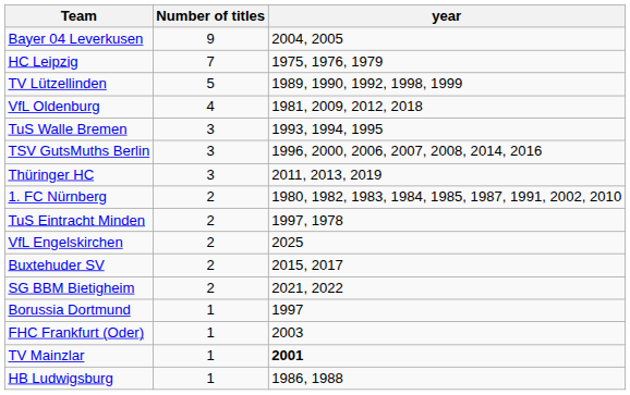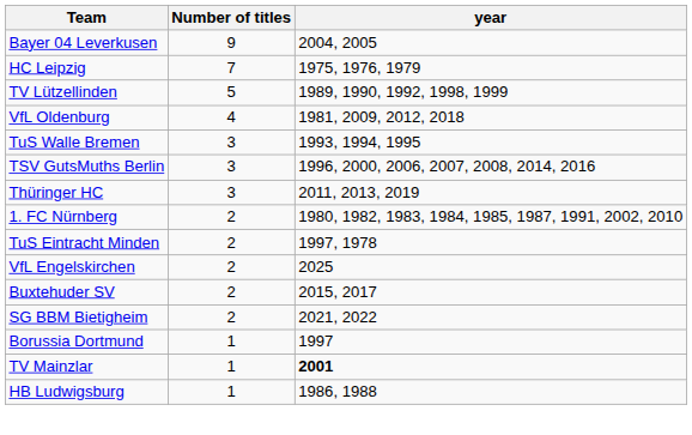 <table class="wikitable">
 <tr>
 <th>Team</th>
 <th>Number of titles</th>
 <th>year</th>
 </tr>
 <tr>
 <td><a href='#'>Bayer 04 Leverkusen</a></td>
 <td style="text-align:center;">9</td>
 <td>2004, 2005</td>
 </tr>
 <tr>
 <td><a href='#'>HC Leipzig</a></td>
 <td style="text-align:center;">7</td>
 <td>1975, 1976, 1979</td>
 </tr>
 <tr>
 <td><a href='#'>TV Lützellinden</a></td>
 <td style="text-align:center;">5</td>
 <td>1989, 1990, 1992, 1998, 1999</td>
 </tr>
 <tr>
 <td><a href='#'>VfL Oldenburg</a></td>
 <td style="text-align:center;">4</td>
 <td>1981, 2009, 2012, 2018</td>
 </tr>
 <tr>
 <td><a href='#'>TuS Walle Bremen</a></td>
 <td style="text-align:center;">3</td>
 <td>1993, 1994, 1995</td>
 </tr>
 <tr>
 <td><a href='#'>TSV GutsMuths Berlin</a></td>
 <td style="text-align:center;">3</td>
 <td>1996, 2000, 2006, 2007, 2008, 2014, 2016</td>
 </tr>
 <tr>
 <td><a href='#'>Thüringer HC</a></td>
 <td style="text-align:center;">3</td>
 <td>2011, 2013, 2019</td>
 </tr>
 <tr>
 <td><a href='#'>1. FC Nürnberg</a></td>
 <td style="text-align:center;">2</td>
 <td>1980, 1982, 1983, 1984, 1985, 1987, 1991, 2002, 2010</td>
 </tr>
 <tr>
 <td><a href='#'>TuS Eintracht Minden</a></td>
 <td style="text-align:center;">2</td>
 <td>1997, 1978</td>
 </tr>
 <tr>
 <td><a href='#'>VfL Engelskirchen</a></td>
 <td style="text-align:center;">2</td>
 <td>2025</td>
 </tr>
 <tr>
 <td><a href='#'>Buxtehuder SV</a></td>
 <td style="text-align:center;">2</td>
 <td>2015, 2017</td>
 </tr>
 <tr>
 <td><a href='#'>SG BBM Bietigheim</a></td>
 <td style="text-align:center;">2</td>
 <td>2021, 2022</td>
 </tr>
 <tr>
 <td><a href='#'>Borussia Dortmund</a></td>
 <td style="text-align:center;">1</td>
 <td>1997</td>
 </tr>
 <tr>
-<td><a href='#'>FHC Frankfurt (Oder)</a></td>
-<td style="text-align:center;">1</td>
-<td>2003</td>
-</tr>
-<tr>
 <td><a href='#'>TV Mainzlar</a></td>
 <td style="text-align:center;">1</td>
 <td><strong>2001</strong></td>
 </tr>
 <tr>
 <td><a href='#'>HB Ludwigsburg</a></td>
 <td style="text-align:center;">1</td>
 <td>1986, 1988</td>
 </tr>
 </table>
